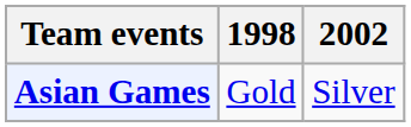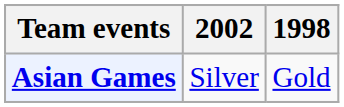 <table class="wikitable" style="font-size: 90%; text-align:center">
 <tr>
 <th>Team events</th>
+<th>2002</th>
 <th>1998</th>
-<th>2002</th>
 </tr>
 <tr>
 <td bgcolor="#ECF2FF"; align="left"><strong><a href='#'>Asian Games</a></strong></td>
+<td> <a href='#'>Silver</a></td>
 <td> <a href='#'>Gold</a></td>
-<td> <a href='#'>Silver</a></td>
 </tr>
 </table>
